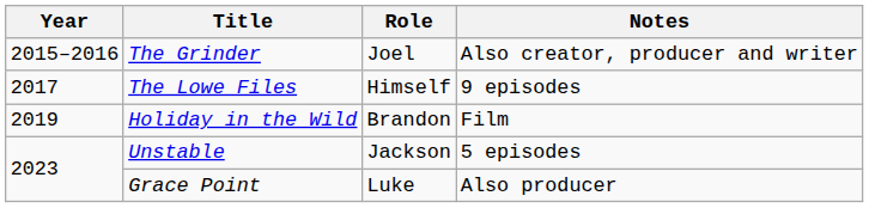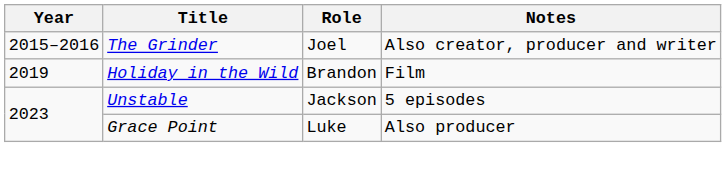 <table class="wikitable sortable">
 <tr>
 <th>Year</th>
 <th>Title</th>
 <th>Role</th>
 <th class="unsortable">Notes</th>
 </tr>
 <tr>
 <td>2015–2016</td>
 <td><em><a href='#'>The Grinder</a></em></td>
 <td>Joel</td>
 <td>Also creator, producer and writer</td>
-</tr>
-<tr>
-<td>2017</td>
-<td><em><a href='#'>The Lowe Files</a></em></td>
-<td>Himself</td>
-<td>9 episodes</td>
 </tr>
 <tr>
 <td>2019</td>
 <td><em><a href='#'>Holiday in the Wild</a></em></td>
 <td>Brandon</td>
 <td>Film</td>
 </tr>
 <tr>
 <td rowspan="2">2023</td>
 <td><em><a href='#'>Unstable</a></em></td>
 <td>Jackson</td>
 <td>5 episodes</td>
 </tr>
 <tr>
 <td><em>Grace Point</em></td>
 <td>Luke</td>
 <td>Also producer</td>
 </tr>
 </table>
